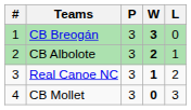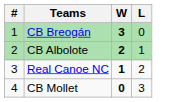 <table class="wikitable" style="text-align: center;">
 <tr>
 <th width=20>#</th>
 <th>Teams</th>
-<th width=20>P</th>
 <th width=20>W</th>
 <th width=20>L</th>
 </tr>
 <tr bgcolor=ACE1AF>
 <td>1</td>
 <td align=left><a href='#'>CB Breogán</a></td>
-<td>3</td>
 <td><strong>3</strong></td>
 <td>0</td>
 </tr>
 <tr bgcolor=ACE1AF>
 <td>2</td>
 <td align=left>CB Albolote</td>
-<td>3</td>
 <td><strong>2</strong></td>
 <td>1</td>
 </tr>
 <tr>
 <td>3</td>
 <td align=left><a href='#'>Real Canoe NC</a></td>
-<td>3</td>
 <td><strong>1</strong></td>
 <td>2</td>
 </tr>
 <tr>
 <td>4</td>
 <td align=left>CB Mollet</td>
-<td>3</td>
 <td><strong>0</strong></td>
 <td>3</td>
 </tr>
 </table>
